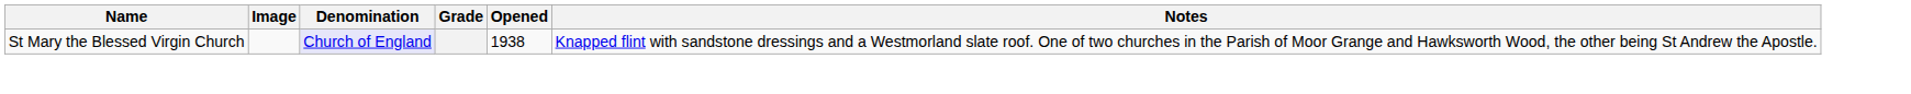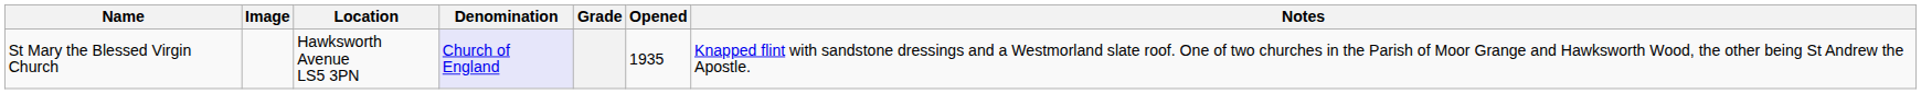 <table class="wikitable sortable">
 <tr>
 <th>Name</th>
 <th class="unsortable">Image</th>
+<th>Location</th>
 <th>Denomination</th>
 <th>Grade</th>
 <th>Opened</th>
 <th class="unsortable">Notes</th>
 </tr>
 <tr>
 <td>St Mary the Blessed Virgin Church</td>
 <td></td>
+<td>Hawksworth Avenue<br>LS5 3PN</td>
 <td style="background: lavender;"><a href='#'>Church of England</a></td>
 <th></th>
-<td>1938</td>
+<td>1935</td>
 <td><a href='#'>Knapped flint</a> with sandstone dressings and a Westmorland slate roof. One of two churches in the Parish of Moor Grange and Hawksworth Wood, the other being St Andrew the Apostle.</td>
 </tr>
 </table>
